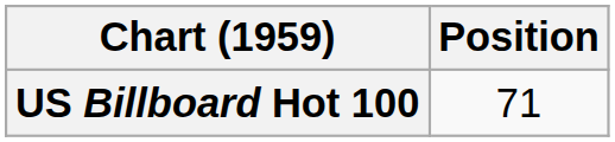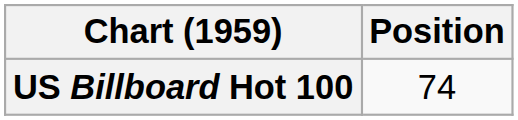 <table class="wikitable sortable plainrowheaders" style="text-align:center">
 <tr>
 <th>Chart (1959)</th>
 <th>Position</th>
 </tr>
 <tr>
 <th scope="row">US <em>Billboard</em> Hot 100</th>
-<td>71</td>
+<td>74</td>
 </tr>
 </table>
